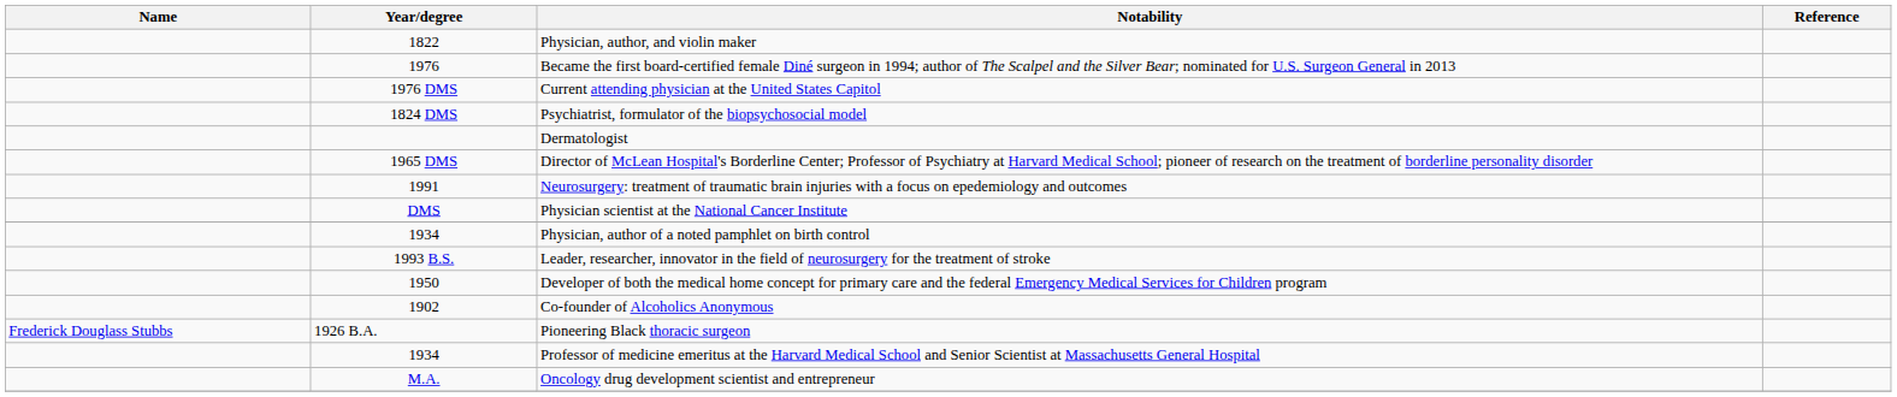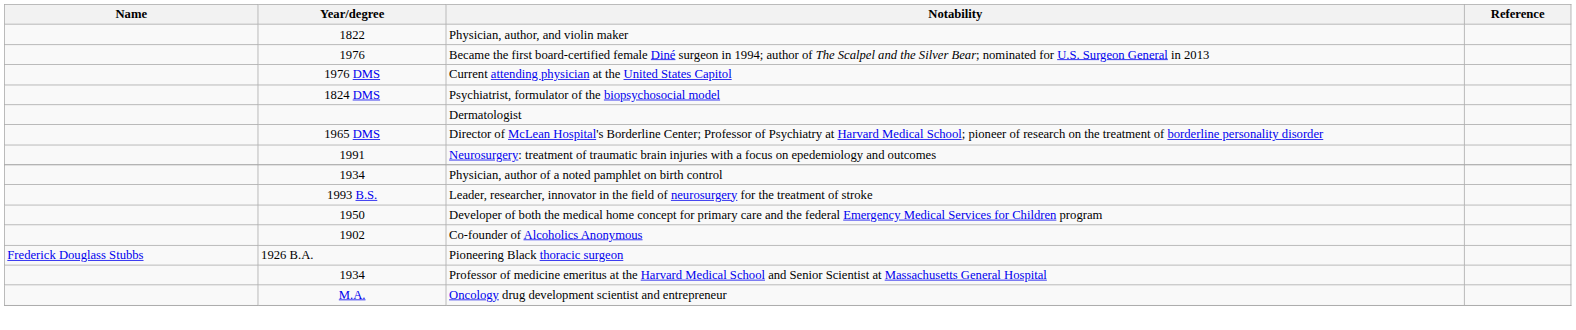 <table class="wikitable sortable" style="width:100%">
 <tr>
 <th style="width:*;">Name</th>
 <th style="width:12%;">Year/degree</th>
 <th style="width:65%;" class="unsortable">Notability</th>
 <th style="width:*;" class="unsortable">Reference</th>
 </tr>
 <tr>
 <td></td>
 <td style="text-align:center;">1822</td>
 <td>Physician, author, and violin maker</td>
 <td style="text-align:center;"></td>
 </tr>
 <tr>
 <td></td>
 <td style="text-align:center;">1976</td>
 <td>Became the first board-certified female <a href='#'>Diné</a> surgeon in 1994; author of <em>The Scalpel and the Silver Bear</em>; nominated for <a href='#'>U.S. Surgeon General</a> in 2013</td>
 <td style="text-align:center;"></td>
 </tr>
 <tr>
 <td></td>
 <td style="text-align:center;">1976 <a href='#'>DMS</a></td>
 <td>Current <a href='#'>attending physician</a> at the <a href='#'>United States Capitol</a></td>
 <td style="text-align:center;"></td>
 </tr>
 <tr>
 <td></td>
 <td style="text-align:center;">1824 <a href='#'>DMS</a></td>
 <td>Psychiatrist, formulator of the <a href='#'>biopsychosocial model</a></td>
 <td style="text-align:center;"></td>
 </tr>
 <tr>
 <td></td>
 <td style="text-align:center;"></td>
 <td>Dermatologist</td>
 <td style="text-align:center;"></td>
 </tr>
 <tr>
 <td></td>
 <td style="text-align:center;">1965 <a href='#'>DMS</a></td>
 <td>Director of <a href='#'>McLean Hospital</a>'s Borderline Center; Professor of Psychiatry at <a href='#'>Harvard Medical School</a>; pioneer of research on the treatment of <a href='#'>borderline personality disorder</a></td>
 <td style="text-align:center;"></td>
 </tr>
 <tr>
 <td></td>
 <td style="text-align:center;">1991</td>
 <td><a href='#'>Neurosurgery</a>: treatment of traumatic brain injuries with a focus on epedemiology and outcomes</td>
 <td style="text-align:center;"></td>
 </tr>
 <tr>
-<td></td>
-<td style="text-align:center;"><a href='#'>DMS</a></td>
-<td>Physician scientist at the <a href='#'>National Cancer Institute</a></td>
-<td style="text-align:center;"></td>
-</tr>
-<tr>
 </tr>
 <tr>
 <td></td>
 <td style="text-align:center;">1934</td>
 <td>Physician, author of a noted pamphlet on birth control</td>
 <td style="text-align:center;"></td>
 </tr>
 <tr>
 <td></td>
 <td style="text-align:center;">1993 <a href='#'>B.S.</a></td>
 <td>Leader, researcher, innovator in the field of <a href='#'>neurosurgery</a> for the treatment of stroke</td>
 <td style="text-align:center;"></td>
 </tr>
 <tr>
 <td></td>
 <td style="text-align:center;">1950</td>
 <td>Developer of both the medical home concept for primary care and the federal <a href='#'>Emergency Medical Services for Children</a> program</td>
 <td style="text-align:center;"></td>
 </tr>
 <tr>
 <td></td>
 <td style="text-align:center;">1902</td>
 <td>Co-founder of <a href='#'>Alcoholics Anonymous</a></td>
 <td style="text-align:center;"></td>
 </tr>
 <tr>
 <td><a href='#'>Frederick Douglass Stubbs</a></td>
 <td>1926 B.A.</td>
 <td>Pioneering Black <a href='#'>thoracic surgeon</a></td>
 <td></td>
 </tr>
 <tr>
 <td></td>
 <td style="text-align:center;">1934</td>
 <td>Professor of medicine emeritus at the <a href='#'>Harvard Medical School</a> and Senior Scientist at <a href='#'>Massachusetts General Hospital</a></td>
 <td style="text-align:center;"></td>
 </tr>
 <tr>
 <td></td>
 <td style="text-align:center;"><a href='#'>M.A.</a></td>
 <td><a href='#'>Oncology</a> drug development scientist and entrepreneur</td>
 <td style="text-align:center;"></td>
 </tr>
 <tr>
 </tr>
 </table>
